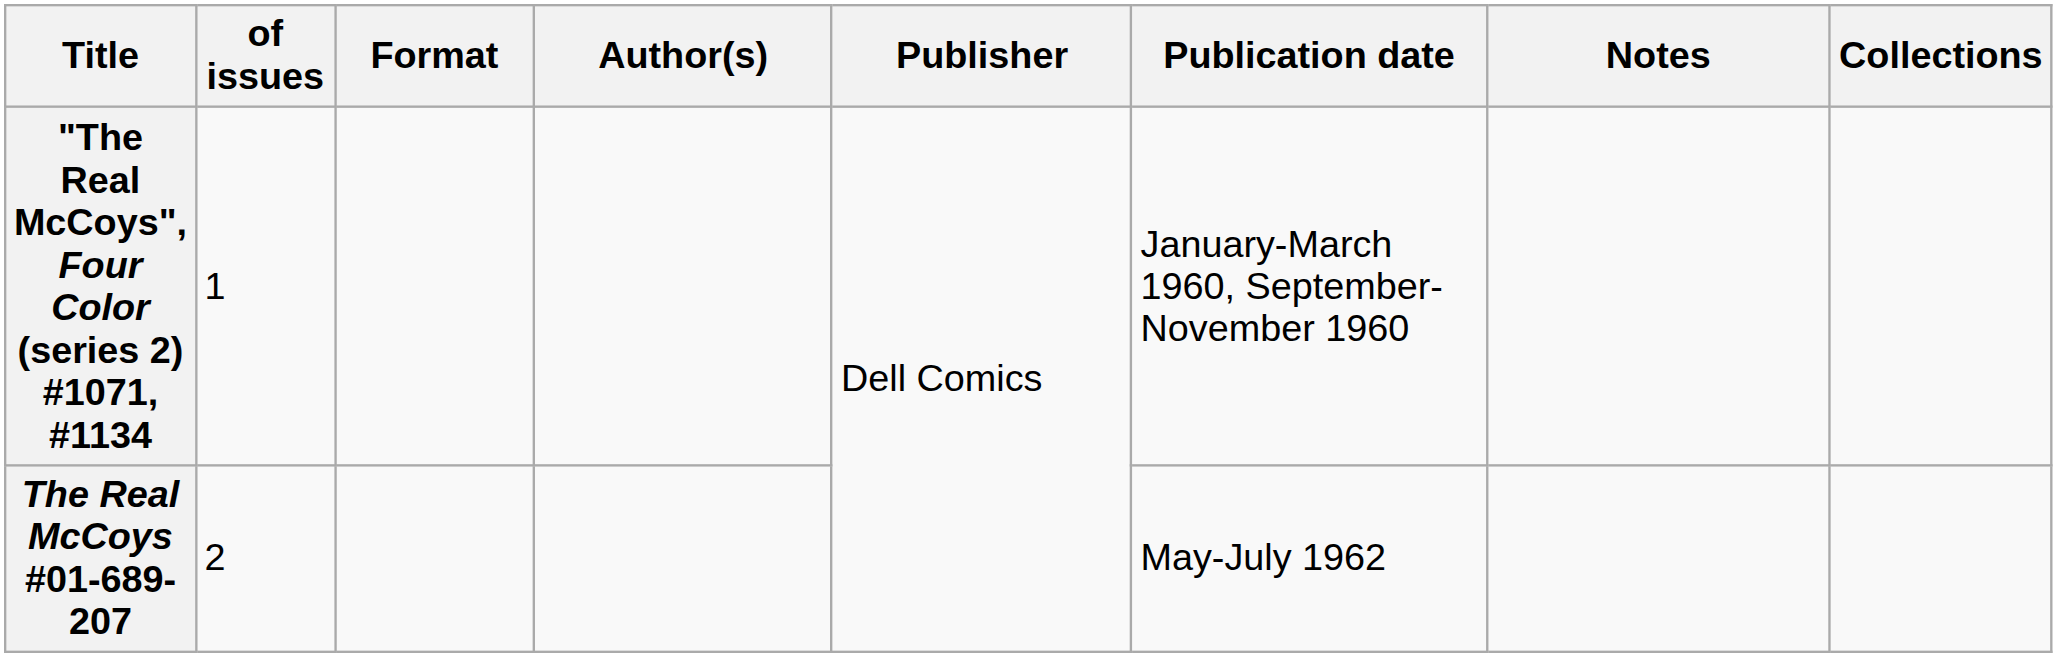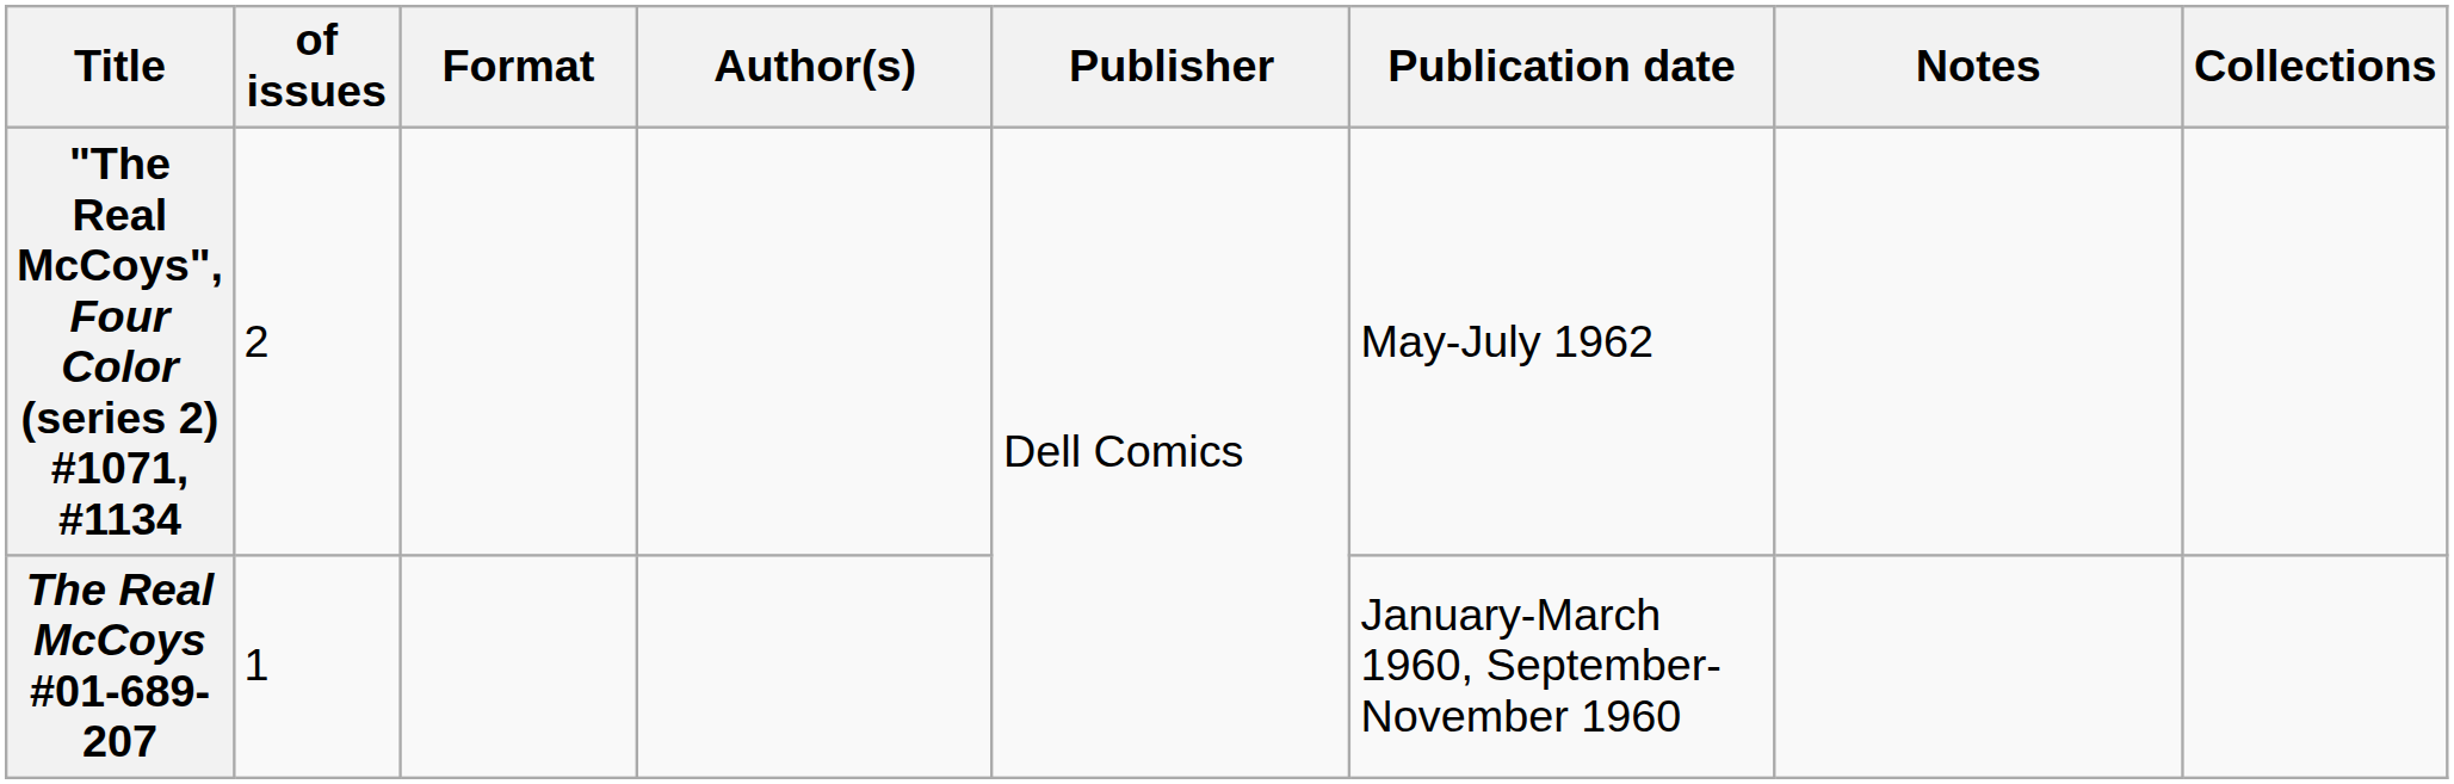 <table class="wikitable">
 <tr>
 <th>Title</th>
 <th style="width:40pt"> of issues</th>
 <th style="width:75pt">Format</th>
 <th style="width:125pt">Author(s)</th>
 <th style="width:125pt">Publisher</th>
 <th style="width:150pt">Publication date</th>
 <th style="width:175pt">Notes</th>
 <th>Collections</th>
 </tr>
 <tr>
 <th>"The Real McCoys", <em>Four Color</em> (series 2) #1071, #1134</th>
-<td>1</td>
+<td>2</td>
 <td></td>
 <td></td>
 <td rowspan="2">Dell Comics</td>
-<td>January-March 1960, September-November 1960</td>
+<td>May-July 1962</td>
 <td></td>
 <td></td>
 </tr>
 <tr>
 <th><em>The Real McCoys</em> #01-689-207</th>
-<td>2</td>
+<td>1</td>
 <td></td>
 <td></td>
-<td>May-July 1962</td>
+<td>January-March 1960, September-November 1960</td>
 <td></td>
 <td></td>
 </tr>
 </table>
